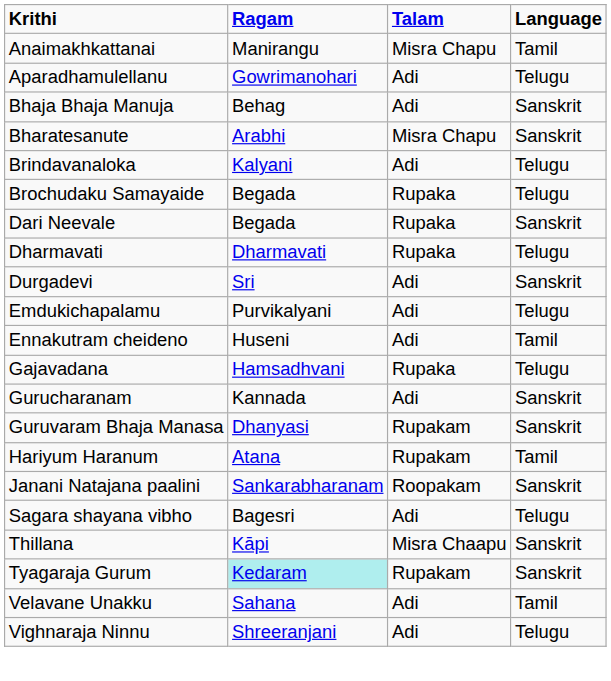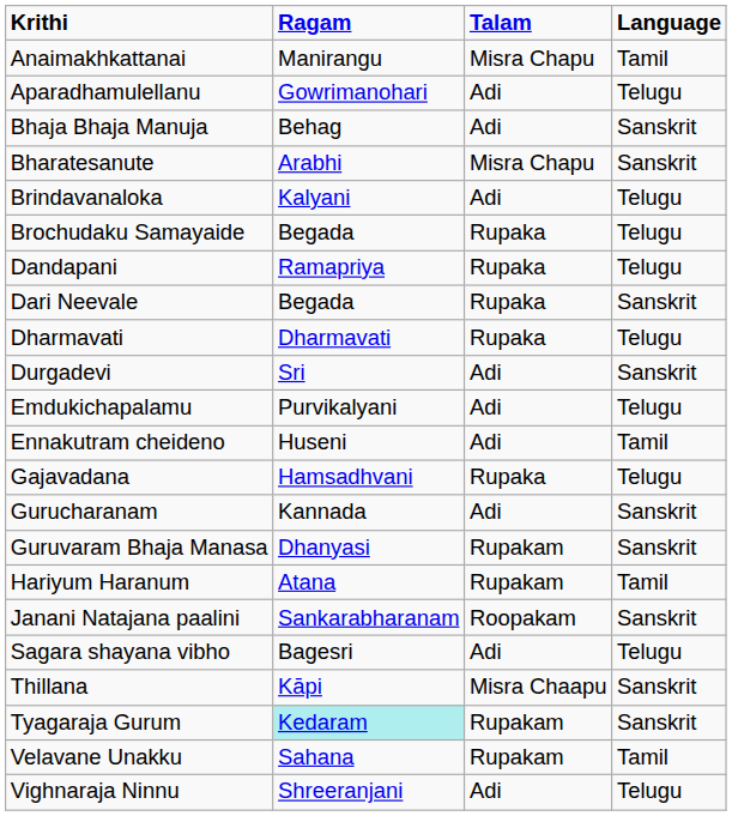 <table class="wikitable">
 <tr>
 <td><strong>Krithi</strong></td>
 <td><strong><a href='#'>Ragam</a></strong></td>
 <td><strong><a href='#'>Talam</a></strong></td>
 <td><strong>Language</strong></td>
 </tr>
 <tr>
 <td>Anaimakhkattanai</td>
 <td>Manirangu</td>
 <td>Misra Chapu</td>
 <td>Tamil</td>
 </tr>
 <tr>
 <td>Aparadhamulellanu</td>
 <td><a href='#'>Gowrimanohari</a></td>
 <td>Adi</td>
 <td>Telugu</td>
 </tr>
 <tr>
 <td>Bhaja Bhaja Manuja</td>
 <td>Behag</td>
 <td>Adi</td>
 <td>Sanskrit</td>
 </tr>
 <tr>
 <td>Bharatesanute</td>
 <td><a href='#'>Arabhi</a></td>
 <td>Misra Chapu</td>
 <td>Sanskrit</td>
 </tr>
 <tr>
 <td>Brindavanaloka</td>
 <td><a href='#'>Kalyani</a></td>
 <td>Adi</td>
 <td>Telugu</td>
 </tr>
 <tr>
 <td>Brochudaku Samayaide</td>
 <td>Begada</td>
+<td>Rupaka</td>
+<td>Telugu</td>
+</tr>
+<tr>
+<td>Dandapani</td>
+<td><a href='#'>Ramapriya</a></td>
 <td>Rupaka</td>
 <td>Telugu</td>
 </tr>
 <tr>
 <td>Dari Neevale</td>
 <td>Begada</td>
 <td>Rupaka</td>
 <td>Sanskrit</td>
 </tr>
 <tr>
 <td>Dharmavati</td>
 <td><a href='#'>Dharmavati</a></td>
 <td>Rupaka</td>
 <td>Telugu</td>
 </tr>
 <tr>
 <td>Durgadevi</td>
 <td><a href='#'>Sri</a></td>
 <td>Adi</td>
 <td>Sanskrit</td>
 </tr>
 <tr>
 <td>Emdukichapalamu</td>
 <td>Purvikalyani</td>
 <td>Adi</td>
 <td>Telugu</td>
 </tr>
 <tr>
 <td>Ennakutram cheideno</td>
 <td>Huseni</td>
 <td>Adi</td>
 <td>Tamil</td>
 </tr>
 <tr>
 <td>Gajavadana</td>
 <td><a href='#'>Hamsadhvani</a></td>
 <td>Rupaka</td>
 <td>Telugu</td>
 </tr>
 <tr>
 <td>Gurucharanam</td>
 <td>Kannada</td>
 <td>Adi</td>
 <td>Sanskrit</td>
 </tr>
 <tr>
 <td>Guruvaram Bhaja Manasa</td>
 <td><a href='#'>Dhanyasi</a></td>
 <td>Rupakam</td>
 <td>Sanskrit</td>
 </tr>
 <tr>
 <td>Hariyum Haranum</td>
 <td><a href='#'>Atana</a></td>
 <td>Rupakam</td>
 <td>Tamil</td>
 </tr>
 <tr>
 <td>Janani Natajana paalini</td>
 <td><a href='#'>Sankarabharanam</a></td>
 <td>Roopakam</td>
 <td>Sanskrit</td>
 </tr>
 <tr>
 <td>Sagara shayana vibho</td>
 <td>Bagesri</td>
 <td>Adi</td>
 <td>Telugu</td>
 </tr>
 <tr>
 <td>Thillana</td>
 <td><a href='#'>Kāpi</a></td>
 <td>Misra Chaapu</td>
 <td>Sanskrit</td>
 </tr>
 <tr>
 <td>Tyagaraja Gurum</td>
 <td style="background: paleturquoise;"><a href='#'>Kedaram</a></td>
 <td>Rupakam</td>
 <td>Sanskrit</td>
 </tr>
 <tr>
 <td>Velavane Unakku</td>
 <td><a href='#'>Sahana</a></td>
-<td>Adi</td>
+<td>Rupakam</td>
 <td>Tamil</td>
 </tr>
 <tr>
 <td>Vighnaraja Ninnu</td>
 <td><a href='#'>Shreeranjani</a></td>
 <td>Adi</td>
 <td>Telugu</td>
 </tr>
 </table>
